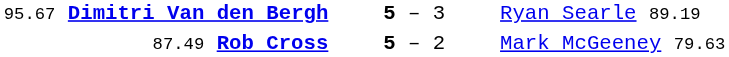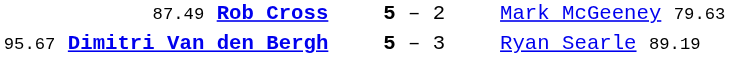 <table style="text-align:center">
 <tr>
 <th width=223></th>
 <th width=100></th>
 <th width=223></th>
 </tr>
 <tr>
+<td align=right><small>87.49</small> <strong><a href='#'>Rob Cross</a></strong> </td>
+<td><strong>5</strong> – 2</td>
+<td align=left> <a href='#'>Mark McGeeney</a> <small>79.63</small></td>
+</tr>
+<tr>
 <td align=right><small>95.67</small> <strong><a href='#'>Dimitri Van den Bergh</a></strong> </td>
 <td><strong>5</strong> – 3</td>
 <td align=left> <a href='#'>Ryan Searle</a> <small>89.19</small></td>
 </tr>
-<tr>
-<td align=right><small>87.49</small> <strong><a href='#'>Rob Cross</a></strong> </td>
-<td><strong>5</strong> – 2</td>
-<td align=left> <a href='#'>Mark McGeeney</a> <small>79.63</small></td>
-</tr>
 </table>
